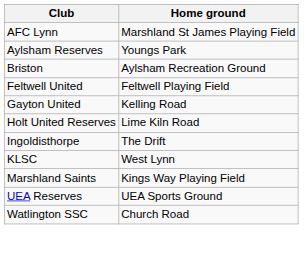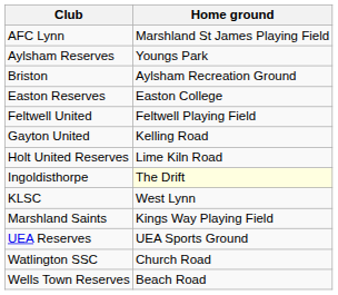 <table class="wikitable">
 <tr>
 <th>Club</th>
 <th>Home ground</th>
 </tr>
 <tr>
 <td>AFC Lynn</td>
 <td>Marshland St James Playing Field</td>
 </tr>
 <tr>
 <td>Aylsham Reserves</td>
 <td>Youngs Park</td>
 </tr>
 <tr>
 <td>Briston</td>
 <td>Aylsham Recreation Ground</td>
 </tr>
 <tr>
+<td>Easton Reserves</td>
+<td>Easton College</td>
+</tr>
+<tr>
 <td>Feltwell United</td>
 <td>Feltwell Playing Field</td>
 </tr>
 <tr>
 <td>Gayton United</td>
 <td>Kelling Road</td>
 </tr>
 <tr>
 <td>Holt United Reserves</td>
 <td>Lime Kiln Road</td>
 </tr>
 <tr>
 <td>Ingoldisthorpe</td>
-<td>The Drift</td>
+<td style="background: lightyellow;">The Drift</td>
 </tr>
 <tr>
 <td>KLSC</td>
 <td>West Lynn</td>
 </tr>
 <tr>
 <td>Marshland Saints</td>
 <td>Kings Way Playing Field</td>
 </tr>
 <tr>
 <td><a href='#'>UEA</a> Reserves</td>
 <td>UEA Sports Ground</td>
 </tr>
 <tr>
 <td>Watlington SSC</td>
 <td>Church Road</td>
 </tr>
+<tr>
+<td>Wells Town Reserves</td>
+<td>Beach Road</td>
+</tr>
 </table>
